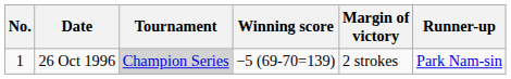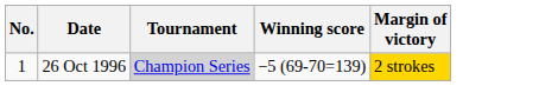 <table class="wikitable" style="font-size:95%;">
 <tr>
 <th>No.</th>
 <th>Date</th>
 <th>Tournament</th>
 <th>Winning score</th>
 <th>Margin of<br>victory</th>
-<th>Runner-up</th>
 </tr>
 <tr>
 <td align=center>1</td>
 <td align=right>26 Oct 1996</td>
 <td style="background: lightgrey;"><a href='#'>Champion Series</a></td>
 <td>−5 (69-70=139)</td>
-<td>2 strokes</td>
-<td> <a href='#'>Park Nam-sin</a></td>
+<td style="background: gold;">2 strokes</td>
 </tr>
 </table>
